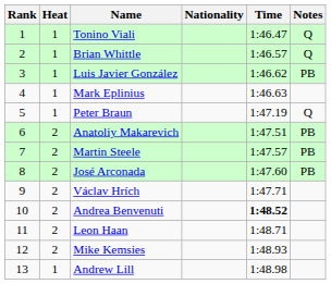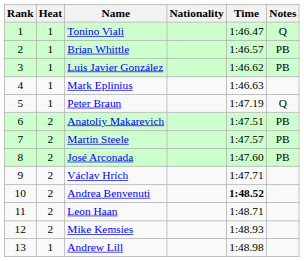 <table class="wikitable sortable" style="text-align:center">
 <tr>
 <th>Rank</th>
 <th>Heat</th>
 <th>Name</th>
 <th>Nationality</th>
 <th>Time</th>
 <th>Notes</th>
 </tr>
 <tr bgcolor=ccffcc>
 <td>1</td>
 <td>1</td>
 <td align="left"><a href='#'>Tonino Viali</a></td>
 <td align=left></td>
 <td>1:46.47</td>
 <td>Q</td>
 </tr>
 <tr bgcolor=ccffcc>
 <td>2</td>
 <td>1</td>
 <td align="left"><a href='#'>Brian Whittle</a></td>
 <td align=left></td>
 <td>1:46.57</td>
-<td>Q</td>
+<td>PB</td>
 </tr>
 <tr bgcolor=ccffcc>
 <td>3</td>
 <td>1</td>
 <td align="left"><a href='#'>Luis Javier González</a></td>
 <td align=left></td>
 <td>1:46.62</td>
 <td>PB</td>
 </tr>
 <tr>
 <td>4</td>
 <td>1</td>
 <td align="left"><a href='#'>Mark Eplinius</a></td>
 <td align=left></td>
 <td>1:46.63</td>
 <td></td>
 </tr>
 <tr>
 <td>5</td>
 <td>1</td>
 <td align="left"><a href='#'>Peter Braun</a></td>
 <td align=left></td>
 <td>1:47.19</td>
 <td>Q</td>
 </tr>
 <tr bgcolor=ccffcc>
 <td>6</td>
 <td>2</td>
 <td align="left"><a href='#'>Anatoliy Makarevich</a></td>
 <td align=left></td>
 <td>1:47.51</td>
 <td>PB</td>
 </tr>
 <tr bgcolor=ccffcc>
 <td>7</td>
 <td>2</td>
 <td align="left"><a href='#'>Martin Steele</a></td>
 <td align=left></td>
 <td>1:47.57</td>
 <td>PB</td>
 </tr>
 <tr bgcolor=ccffcc>
 <td>8</td>
 <td>2</td>
 <td align="left"><a href='#'>José Arconada</a></td>
 <td align=left></td>
 <td>1:47.60</td>
 <td>PB</td>
 </tr>
 <tr>
 <td>9</td>
 <td>2</td>
 <td align="left"><a href='#'>Václav Hrích</a></td>
 <td align=left></td>
 <td>1:47.71</td>
 <td></td>
 </tr>
 <tr>
 <td>10</td>
 <td>2</td>
 <td align="left"><a href='#'>Andrea Benvenuti</a></td>
 <td align=left></td>
 <td><strong>1:48.52</strong></td>
 <td></td>
 </tr>
 <tr>
 <td>11</td>
 <td>2</td>
 <td align="left"><a href='#'>Leon Haan</a></td>
 <td align=left></td>
 <td>1:48.71</td>
 <td></td>
 </tr>
 <tr>
 <td>12</td>
 <td>2</td>
 <td align="left"><a href='#'>Mike Kemsies</a></td>
 <td align=left></td>
 <td>1:48.93</td>
 <td></td>
 </tr>
 <tr>
 <td>13</td>
 <td>1</td>
 <td align="left"><a href='#'>Andrew Lill</a></td>
 <td align=left></td>
 <td>1:48.98</td>
 <td></td>
 </tr>
 </table>
